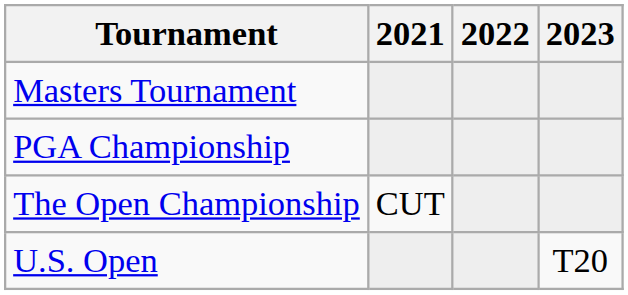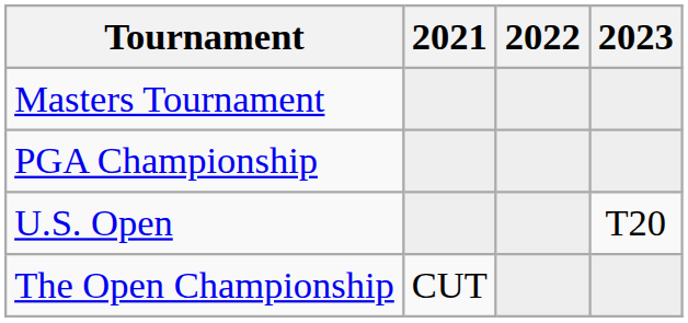 <table class="wikitable" style="font-size:95%;text-align:center;">
 <tr>
 <th>Tournament</th>
 <th>2021</th>
 <th>2022</th>
 <th>2023</th>
 </tr>
 <tr>
 <td align=left><a href='#'>Masters Tournament</a></td>
 <td style="background:#eeeeee;"></td>
 <td style="background:#eeeeee;"></td>
 <td style="background:#eeeeee;"></td>
 </tr>
 <tr>
 <td align=left><a href='#'>PGA Championship</a></td>
 <td style="background:#eeeeee;"></td>
 <td style="background:#eeeeee;"></td>
 <td style="background:#eeeeee;"></td>
 </tr>
 <tr>
+<td align=left><a href='#'>U.S. Open</a></td>
+<td style="background:#eeeeee;"></td>
+<td style="background:#eeeeee;"></td>
+<td>T20</td>
+</tr>
+<tr>
 <td align=left><a href='#'>The Open Championship</a></td>
 <td>CUT</td>
 <td style="background:#eeeeee;"></td>
 <td style="background:#eeeeee;"></td>
 </tr>
-<tr>
-<td align=left><a href='#'>U.S. Open</a></td>
-<td style="background:#eeeeee;"></td>
-<td style="background:#eeeeee;"></td>
-<td>T20</td>
-</tr>
 </table>
